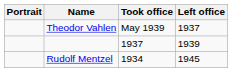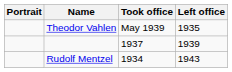 <table class="wikitable sortable">
 <tr>
 <th>Portrait</th>
 <th>Name</th>
 <th>Took office</th>
 <th>Left office</th>
 </tr>
 <tr>
 <td></td>
 <td><a href='#'>Theodor Vahlen</a></td>
 <td>May 1939</td>
-<td>1937</td>
+<td>1935</td>
 </tr>
 <tr>
 <td></td>
 <td></td>
 <td>1937</td>
 <td>1939</td>
 </tr>
 <tr>
 <td></td>
 <td><a href='#'>Rudolf Mentzel</a></td>
 <td>1934</td>
-<td>1945</td>
+<td>1943</td>
 </tr>
 </table>
